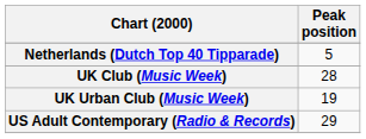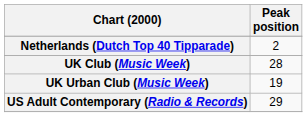 <table class="wikitable sortable plainrowheaders">
 <tr>
 <th>Chart (2000)</th>
 <th>Peak <br>position</th>
 </tr>
 <tr>
 </tr>
 <tr>
 </tr>
 <tr>
 </tr>
 <tr>
 <th scope="row">Netherlands (<a href='#'>Dutch Top 40 Tipparade</a>)</th>
-<td align="center">5</td>
+<td align="center">2</td>
 </tr>
 <tr>
 </tr>
 <tr>
 <th scope="row">UK Club (<em><a href='#'>Music Week</a></em>)<br></th>
 <td align="center">28</td>
 </tr>
 <tr>
 <th scope="row">UK Urban Club (<em><a href='#'>Music Week</a></em>)<br></th>
 <td align="center">19</td>
 </tr>
 <tr>
 <th scope="row">US Adult Contemporary (<em><a href='#'>Radio & Records</a></em>)</th>
 <td align="center">29</td>
 </tr>
 <tr>
 </tr>
 <tr>
 </tr>
 </table>
